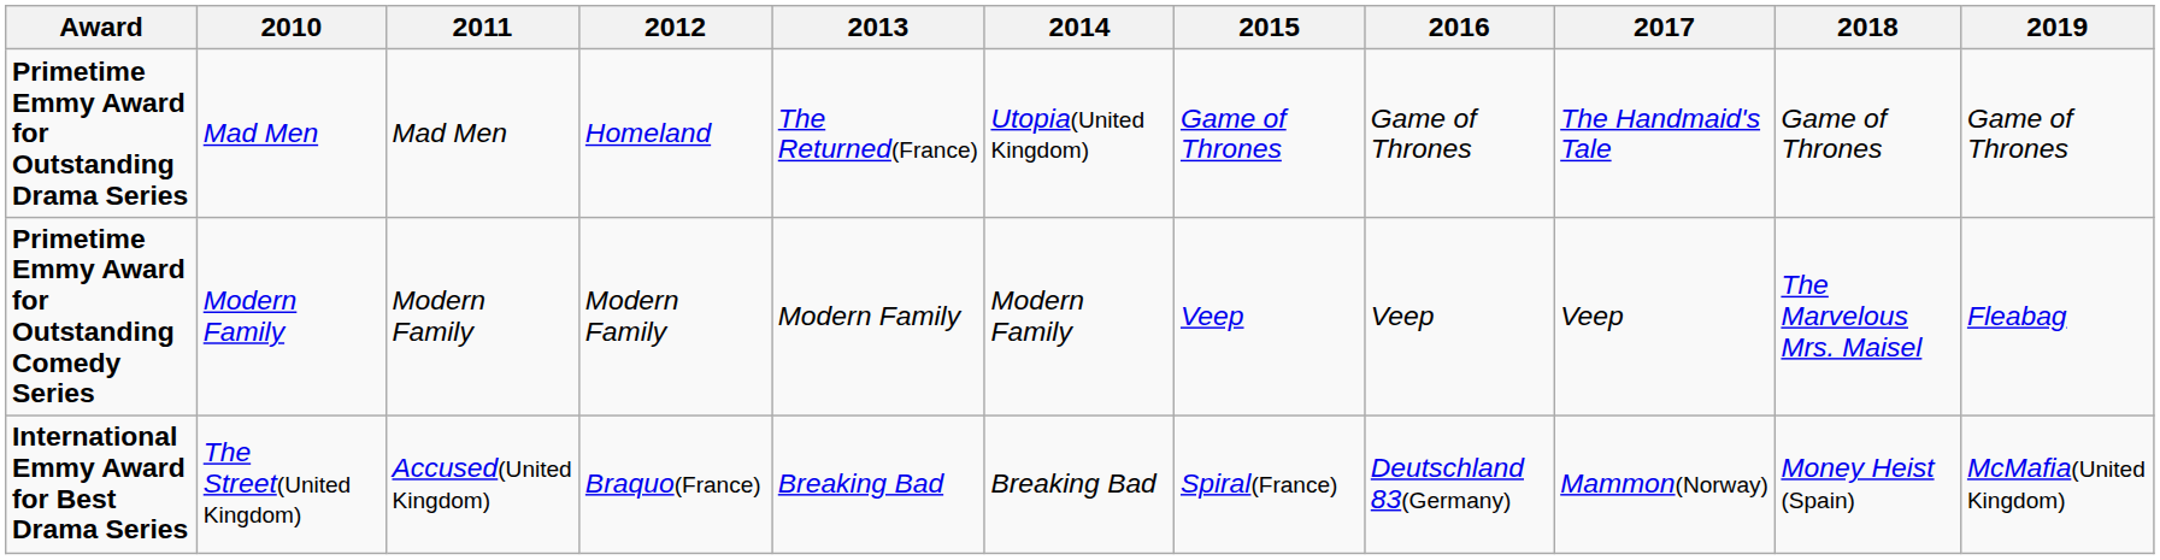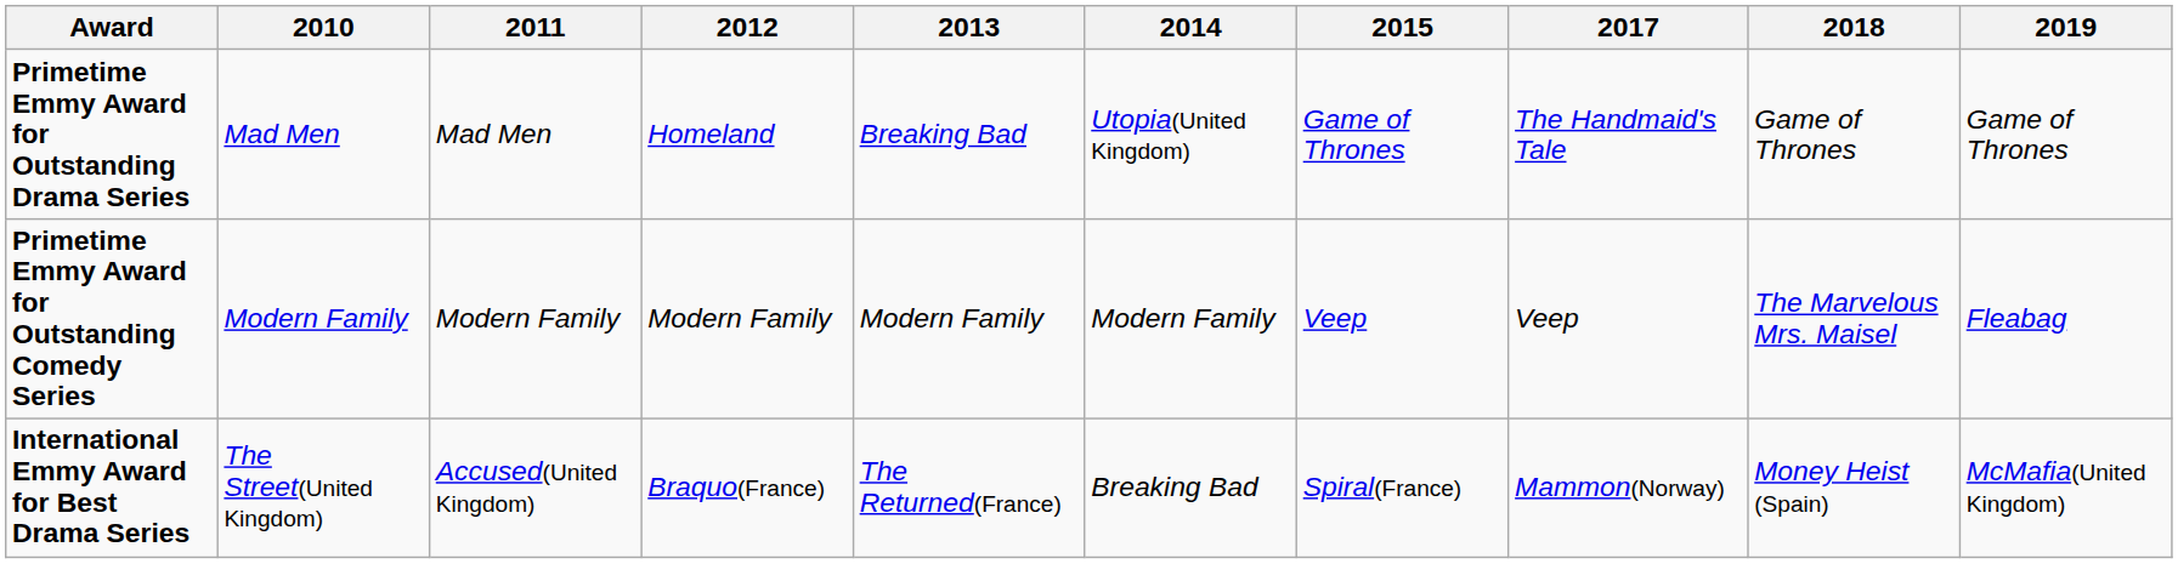 <table class="wikitable mw-collapsible mw-collapsed">
 <tr>
 <th style="width:9%">Award</th>
 <th style="width:9%">2010</th>
 <th style="width:9%">2011</th>
 <th style="width:9%">2012</th>
 <th style="width:9%">2013</th>
 <th style="width:9%">2014</th>
 <th style="width:9%">2015</th>
-<th style="width:9%">2016</th>
 <th style="width:9%">2017</th>
 <th style="width:9%">2018</th>
 <th style="width:9%">2019</th>
 </tr>
 <tr>
 <td><strong>Primetime Emmy Award for Outstanding Drama Series</strong></td>
 <td><em><a href='#'>Mad Men</a></em></td>
 <td><em>Mad Men</em></td>
 <td><em><a href='#'>Homeland</a></em></td>
-<td><em><a href='#'>The Returned</a></em><small>(France)</small></td>
+<td><em><a href='#'>Breaking Bad</a></em></td>
 <td><em><a href='#'>Utopia</a></em><small>(United Kingdom)</small></td>
 <td><em><a href='#'>Game of Thrones</a></em></td>
-<td><em>Game of Thrones</em></td>
 <td><em><a href='#'>The Handmaid's Tale</a></em></td>
 <td><em>Game of Thrones</em></td>
 <td><em>Game of Thrones</em></td>
 </tr>
 <tr>
 <td><strong>Primetime Emmy Award for Outstanding Comedy Series</strong></td>
 <td><em><a href='#'>Modern Family</a></em></td>
 <td><em>Modern Family</em></td>
 <td><em>Modern Family</em></td>
 <td><em>Modern Family</em></td>
 <td><em>Modern Family</em></td>
 <td><em><a href='#'>Veep</a></em></td>
 <td><em>Veep</em></td>
-<td><em>Veep</em></td>
 <td><em><a href='#'>The Marvelous Mrs. Maisel</a></em></td>
 <td><em><a href='#'>Fleabag</a></em></td>
 </tr>
 <tr>
 <td><strong>International Emmy Award for Best Drama Series</strong></td>
 <td><a href='#'><em>The Street</em></a><small>(United Kingdom)</small></td>
 <td><em><a href='#'>Accused</a></em><small>(United Kingdom)</small></td>
 <td><em><a href='#'>Braquo</a></em><small>(France)</small></td>
-<td><em><a href='#'>Breaking Bad</a></em></td>
+<td><em><a href='#'>The Returned</a></em><small>(France)</small></td>
 <td><em>Breaking Bad</em></td>
 <td><em><a href='#'>Spiral</a></em><small>(France)</small></td>
-<td><em><a href='#'>Deutschland 83</a></em><small>(Germany)</small></td>
 <td><em><a href='#'>Mammon</a></em><small>(Norway)</small></td>
 <td><em><a href='#'>Money Heist</a></em> <small>(Spain)</small></td>
 <td><em><a href='#'>McMafia</a></em><small>(United Kingdom)</small></td>
 </tr>
 </table>
